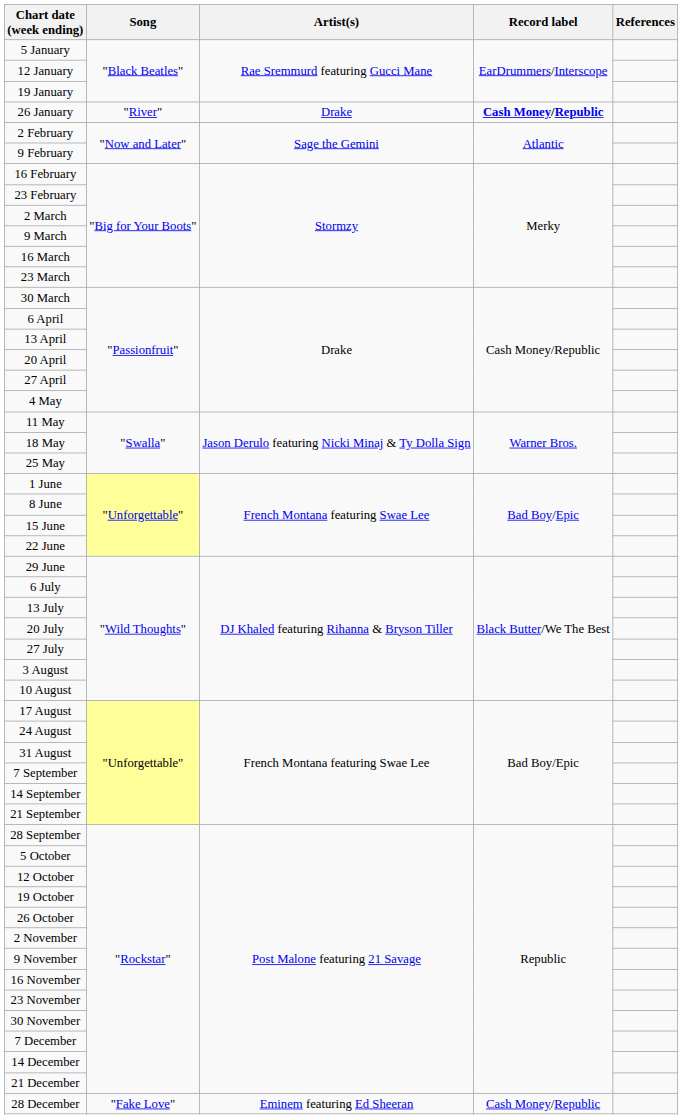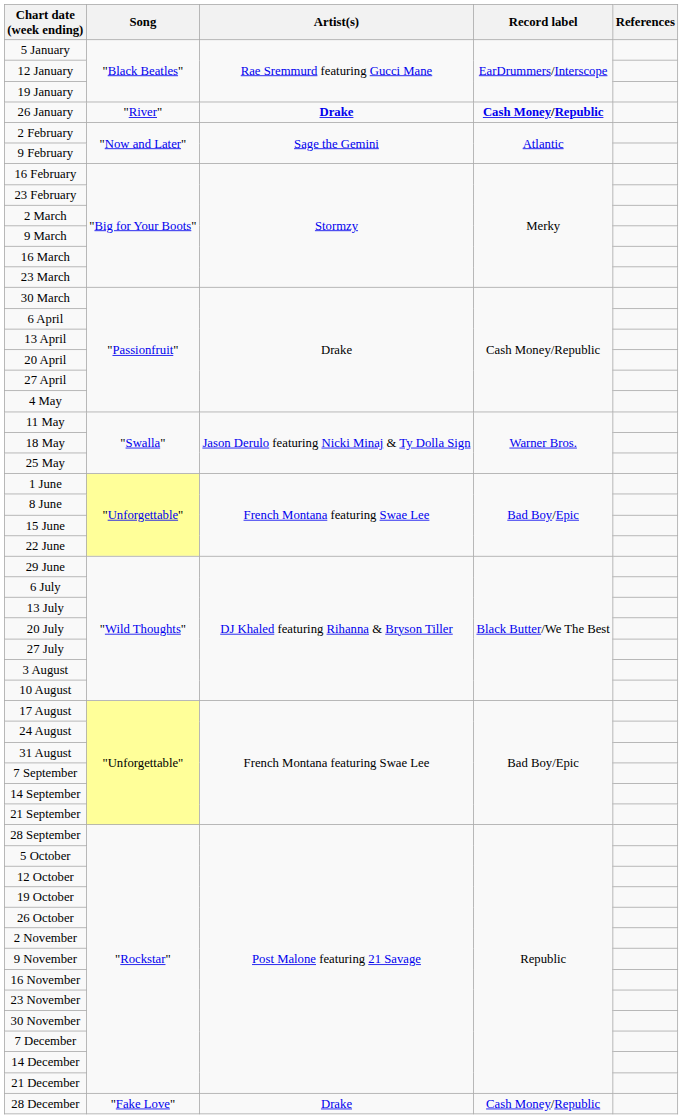 <table class="wikitable" style="font-size:97%; text-align:center;">
 <tr>
 <th>Chart date<br>(week ending)</th>
 <th>Song</th>
 <th>Artist(s)</th>
 <th>Record label</th>
 <th>References</th>
 </tr>
 <tr>
 <td>5 January</td>
 <td rowspan="3">"<a href='#'>Black Beatles</a>"</td>
 <td rowspan="3"><a href='#'>Rae Sremmurd</a> featuring <a href='#'>Gucci Mane</a></td>
 <td rowspan="3"><a href='#'>EarDrummers</a>/<a href='#'>Interscope</a></td>
 <td></td>
 </tr>
 <tr>
 <td>12 January</td>
 <td></td>
 </tr>
 <tr>
 <td>19 January</td>
 <td></td>
 </tr>
 <tr>
 <td>26 January</td>
 <td>"<a href='#'>River</a>"</td>
-<td><a href='#'>Drake</a></td>
+<td><strong><a href='#'>Drake</a></strong></td>
 <td><strong><a href='#'>Cash Money</a>/<a href='#'>Republic</a></strong></td>
 <td></td>
 </tr>
 <tr>
 <td>2 February</td>
 <td rowspan="2">"<a href='#'>Now and Later</a>"</td>
 <td rowspan="2"><a href='#'>Sage the Gemini</a></td>
 <td rowspan="2"><a href='#'>Atlantic</a></td>
 <td></td>
 </tr>
 <tr>
 <td>9 February</td>
 <td></td>
 </tr>
 <tr>
 <td>16 February</td>
 <td rowspan="6">"<a href='#'>Big for Your Boots</a>"</td>
 <td rowspan="6"><a href='#'>Stormzy</a></td>
 <td rowspan="6">Merky</td>
 <td></td>
 </tr>
 <tr>
 <td>23 February</td>
 <td></td>
 </tr>
 <tr>
 <td>2 March</td>
 <td></td>
 </tr>
 <tr>
 <td>9 March </td>
 <td></td>
 </tr>
 <tr>
 <td>16 March </td>
 <td></td>
 </tr>
 <tr>
 <td>23 March </td>
 <td></td>
 </tr>
 <tr>
 <td>30 March </td>
 <td rowspan="6">"<a href='#'>Passionfruit</a>"</td>
 <td rowspan="6">Drake</td>
 <td rowspan="6">Cash Money/Republic</td>
 <td></td>
 </tr>
 <tr>
 <td>6 April </td>
 <td></td>
 </tr>
 <tr>
 <td>13 April </td>
 <td></td>
 </tr>
 <tr>
 <td>20 April </td>
 <td></td>
 </tr>
 <tr>
 <td>27 April</td>
 <td></td>
 </tr>
 <tr>
 <td>4 May</td>
 <td></td>
 </tr>
 <tr>
 <td>11 May</td>
 <td rowspan="3">"<a href='#'>Swalla</a>"</td>
 <td rowspan="3"><a href='#'>Jason Derulo</a> featuring <a href='#'>Nicki Minaj</a> & <a href='#'>Ty Dolla Sign</a></td>
 <td rowspan="3"><a href='#'>Warner Bros.</a></td>
 <td></td>
 </tr>
 <tr>
 <td>18 May</td>
 <td></td>
 </tr>
 <tr>
 <td>25 May</td>
 <td></td>
 </tr>
 <tr>
 <td>1 June</td>
 <td rowspan="4" bgcolor=#FFFF99>"<a href='#'>Unforgettable</a>" </td>
 <td rowspan="4"><a href='#'>French Montana</a> featuring <a href='#'>Swae Lee</a></td>
 <td rowspan="4"><a href='#'>Bad Boy</a>/<a href='#'>Epic</a></td>
 <td></td>
 </tr>
 <tr>
 <td>8 June</td>
 <td></td>
 </tr>
 <tr>
 <td>15 June</td>
 <td></td>
 </tr>
 <tr>
 <td>22 June</td>
 <td></td>
 </tr>
 <tr>
 <td>29 June</td>
 <td rowspan="7">"<a href='#'>Wild Thoughts</a>"</td>
 <td rowspan="7"><a href='#'>DJ Khaled</a> featuring <a href='#'>Rihanna</a> & <a href='#'>Bryson Tiller</a></td>
 <td rowspan="7"><a href='#'>Black Butter</a>/We The Best</td>
 <td></td>
 </tr>
 <tr>
 <td>6 July </td>
 <td></td>
 </tr>
 <tr>
 <td>13 July</td>
 <td></td>
 </tr>
 <tr>
 <td>20 July</td>
 <td></td>
 </tr>
 <tr>
 <td>27 July </td>
 <td></td>
 </tr>
 <tr>
 <td>3 August</td>
 <td></td>
 </tr>
 <tr>
 <td>10 August</td>
 <td></td>
 </tr>
 <tr>
 <td>17 August</td>
 <td rowspan="6" bgcolor=#FFFF99>"Unforgettable" </td>
 <td rowspan="6">French Montana featuring Swae Lee</td>
 <td rowspan="6">Bad Boy/Epic</td>
 <td></td>
 </tr>
 <tr>
 <td>24 August</td>
 <td></td>
 </tr>
 <tr>
 <td>31 August</td>
 <td></td>
 </tr>
 <tr>
 <td>7 September</td>
 <td></td>
 </tr>
 <tr>
 <td>14 September</td>
 <td></td>
 </tr>
 <tr>
 <td>21 September</td>
 <td></td>
 </tr>
 <tr>
 <td>28 September</td>
 <td rowspan="13">"<a href='#'>Rockstar</a>"</td>
 <td rowspan="13"><a href='#'>Post Malone</a> featuring <a href='#'>21 Savage</a></td>
 <td rowspan="13">Republic</td>
 <td></td>
 </tr>
 <tr>
 <td>5 October</td>
 <td></td>
 </tr>
 <tr>
 <td>12 October </td>
 <td></td>
 </tr>
 <tr>
 <td>19 October </td>
 <td></td>
 </tr>
 <tr>
 <td>26 October </td>
 <td></td>
 </tr>
 <tr>
 <td>2 November </td>
 <td></td>
 </tr>
 <tr>
 <td>9 November</td>
 <td></td>
 </tr>
 <tr>
 <td>16 November</td>
 <td></td>
 </tr>
 <tr>
 <td>23 November</td>
 <td></td>
 </tr>
 <tr>
 <td>30 November</td>
 <td></td>
 </tr>
 <tr>
 <td>7 December</td>
 <td></td>
 </tr>
 <tr>
 <td>14 December</td>
 <td></td>
 </tr>
 <tr>
 <td>21 December</td>
 <td></td>
 </tr>
 <tr>
 <td>28 December </td>
 <td>"<a href='#'>Fake Love</a>"</td>
-<td><a href='#'>Eminem</a> featuring <a href='#'>Ed Sheeran</a></td>
+<td><a href='#'>Drake</a></td>
 <td><a href='#'>Cash Money</a>/<a href='#'>Republic</a></td>
 <td></td>
 </tr>
 </table>
